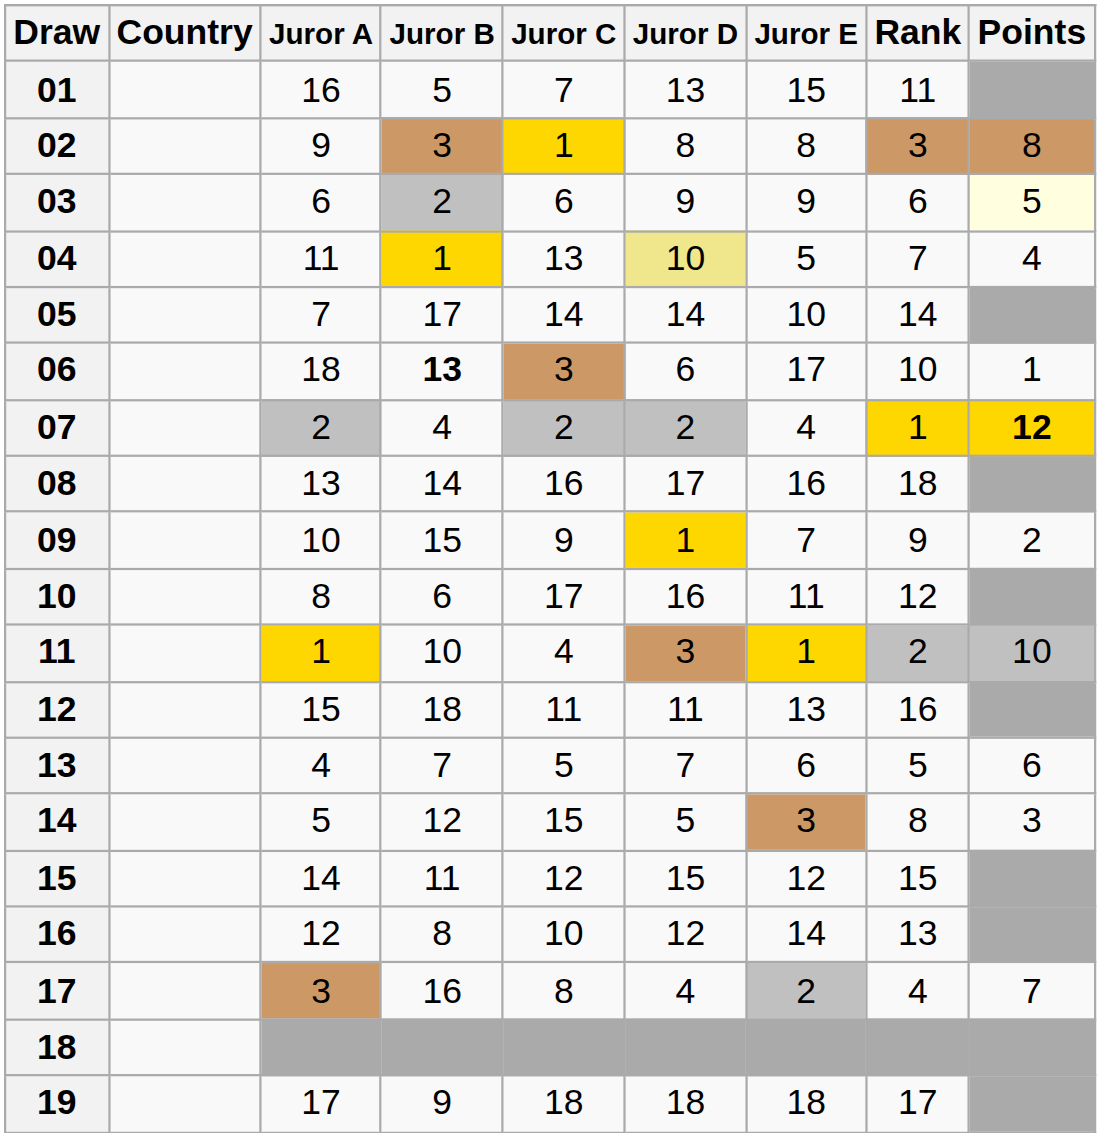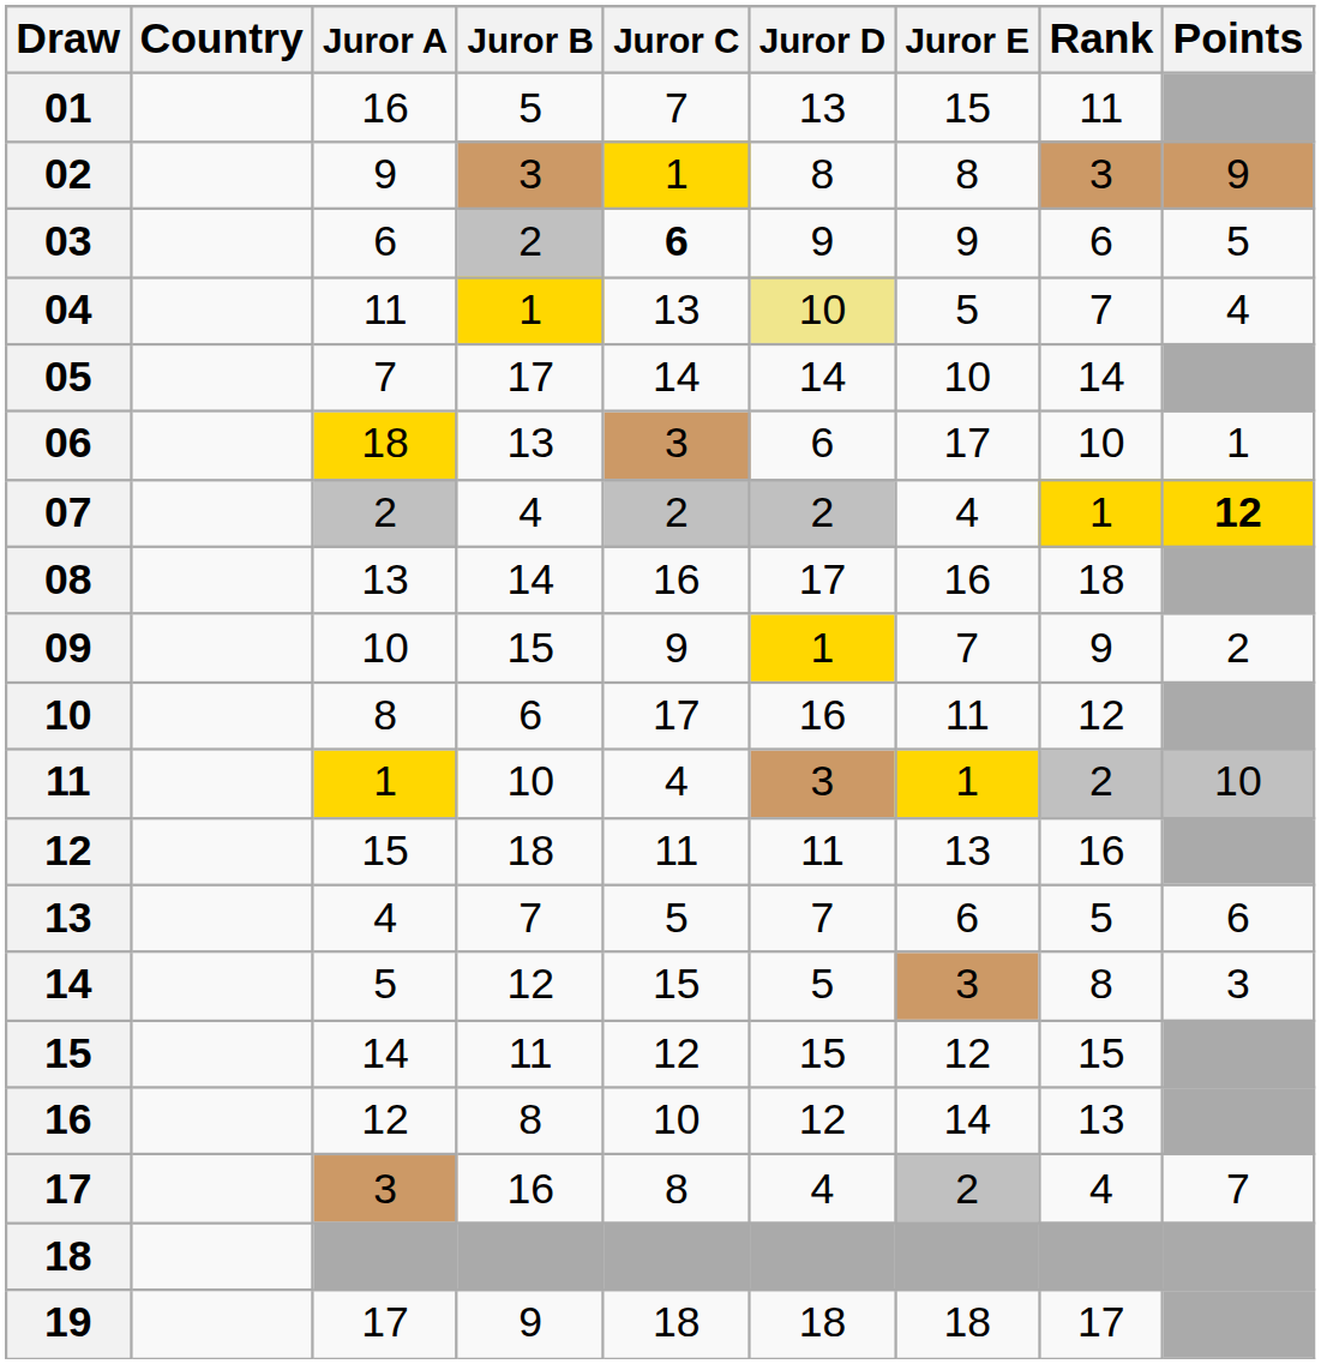 <table class="sortable wikitable collapsible plainrowheaders" style="text-align:center;">
 <tr>
 </tr>
 <tr>
 <th scope="col">Draw</th>
 <th scope="col">Country</th>
 <th scope="col"><small>Juror A</small></th>
 <th scope="col"><small>Juror B</small></th>
 <th scope="col"><small>Juror C</small></th>
 <th scope="col"><small>Juror D</small></th>
 <th scope="col"><small>Juror E</small></th>
 <th scope="col">Rank</th>
 <th scope="col">Points</th>
 </tr>
 <tr>
 <th scope="row" style="text-align:center;">01</th>
 <td style="text-align:left;"></td>
 <td>16</td>
 <td>5</td>
 <td>7</td>
 <td>13</td>
 <td>15</td>
 <td>11</td>
 <td style="background:#AAAAAA;"></td>
 </tr>
 <tr>
 <th scope="row" style="text-align:center;">02</th>
 <td style="text-align:left;"></td>
 <td>9</td>
 <td style="background:#CC9966;">3</td>
 <td style="background:gold;">1</td>
 <td>8</td>
 <td>8</td>
 <td style="background:#CC9966;">3</td>
-<td style="background:#CC9966;">8</td>
+<td style="background:#CC9966;">9</td>
 </tr>
 <tr>
 <th scope="row" style="text-align:center;">03</th>
 <td style="text-align:left;"></td>
 <td>6</td>
 <td style="background:silver;">2</td>
-<td>6</td>
+<td><strong>6</strong></td>
 <td>9</td>
 <td>9</td>
 <td>6</td>
-<td style="background: lightyellow;">5</td>
+<td>5</td>
 </tr>
 <tr>
 <th scope="row" style="text-align:center;">04</th>
 <td style="text-align:left;"></td>
 <td>11</td>
 <td style="background:gold;">1</td>
 <td>13</td>
 <td style="background: khaki;">10</td>
 <td>5</td>
 <td>7</td>
 <td>4</td>
 </tr>
 <tr>
 <th scope="row" style="text-align:center;">05</th>
 <td style="text-align:left;"></td>
 <td>7</td>
 <td>17</td>
 <td>14</td>
 <td>14</td>
 <td>10</td>
 <td>14</td>
 <td style="background:#AAAAAA;"></td>
 </tr>
 <tr>
 <th scope="row" style="text-align:center;">06</th>
 <td style="text-align:left;"></td>
-<td>18</td>
-<td><strong>13</strong></td>
+<td style="background: gold;">18</td>
+<td>13</td>
 <td style="background:#CC9966;">3</td>
 <td>6</td>
 <td>17</td>
 <td>10</td>
 <td>1</td>
 </tr>
 <tr>
 <th scope="row" style="text-align:center;">07</th>
 <td style="text-align:left;"></td>
 <td style="background:silver;">2</td>
 <td>4</td>
 <td style="background:silver;">2</td>
 <td style="background:silver;">2</td>
 <td>4</td>
 <td style="background:gold;">1</td>
 <td style="background:gold;"><strong>12</strong></td>
 </tr>
 <tr>
 <th scope="row" style="text-align:center;">08</th>
 <td style="text-align:left;"></td>
 <td>13</td>
 <td>14</td>
 <td>16</td>
 <td>17</td>
 <td>16</td>
 <td>18</td>
 <td style="background:#AAAAAA;"></td>
 </tr>
 <tr>
 <th scope="row" style="text-align:center;">09</th>
 <td style="text-align:left;"></td>
 <td>10</td>
 <td>15</td>
 <td>9</td>
 <td style="background:gold;">1</td>
 <td>7</td>
 <td>9</td>
 <td>2</td>
 </tr>
 <tr>
 <th scope="row" style="text-align:center;">10</th>
 <td style="text-align:left;"></td>
 <td>8</td>
 <td>6</td>
 <td>17</td>
 <td>16</td>
 <td>11</td>
 <td>12</td>
 <td style="background:#AAAAAA;"></td>
 </tr>
 <tr>
 <th scope="row" style="text-align:center;">11</th>
 <td style="text-align:left;"></td>
 <td style="background:gold;">1</td>
 <td>10</td>
 <td>4</td>
 <td style="background:#CC9966;">3</td>
 <td style="background:gold;">1</td>
 <td style="background:silver;">2</td>
 <td style="background:silver;">10</td>
 </tr>
 <tr>
 <th scope="row" style="text-align:center;">12</th>
 <td style="text-align:left;"></td>
 <td>15</td>
 <td>18</td>
 <td>11</td>
 <td>11</td>
 <td>13</td>
 <td>16</td>
 <td style="background:#AAAAAA;"></td>
 </tr>
 <tr>
 <th scope="row" style="text-align:center;">13</th>
 <td style="text-align:left;"></td>
 <td>4</td>
 <td>7</td>
 <td>5</td>
 <td>7</td>
 <td>6</td>
 <td>5</td>
 <td>6</td>
 </tr>
 <tr>
 <th scope="row" style="text-align:center;">14</th>
 <td style="text-align:left;"></td>
 <td>5</td>
 <td>12</td>
 <td>15</td>
 <td>5</td>
 <td style="background:#CC9966;">3</td>
 <td>8</td>
 <td>3</td>
 </tr>
 <tr>
 <th scope="row" style="text-align:center;">15</th>
 <td style="text-align:left;"></td>
 <td>14</td>
 <td>11</td>
 <td>12</td>
 <td>15</td>
 <td>12</td>
 <td>15</td>
 <td style="background:#AAAAAA;"></td>
 </tr>
 <tr>
 <th scope="row" style="text-align:center;">16</th>
 <td style="text-align:left;"></td>
 <td>12</td>
 <td>8</td>
 <td>10</td>
 <td>12</td>
 <td>14</td>
 <td>13</td>
 <td style="background:#AAAAAA;"></td>
 </tr>
 <tr>
 <th scope="row" style="text-align:center;">17</th>
 <td style="text-align:left;"></td>
 <td style="background:#CC9966;">3</td>
 <td>16</td>
 <td>8</td>
 <td>4</td>
 <td style="background:silver;">2</td>
 <td>4</td>
 <td>7</td>
 </tr>
 <tr class="sortbottom">
 <th scope="row" style="text-align:center;">18</th>
 <td style="text-align:left;"></td>
 <td style="background:#AAAAAA;"></td>
 <td style="background:#AAAAAA;"></td>
 <td style="background:#AAAAAA;"></td>
 <td style="background:#AAAAAA;"></td>
 <td style="background:#AAAAAA;"></td>
 <td style="background:#AAAAAA;"></td>
 <td style="background:#AAAAAA;"></td>
 </tr>
 <tr>
 <th scope="row" style="text-align:center;">19</th>
 <td style="text-align:left;"></td>
 <td>17</td>
 <td>9</td>
 <td>18</td>
 <td>18</td>
 <td>18</td>
 <td>17</td>
 <td style="background:#AAAAAA;"></td>
 </tr>
 </table>
